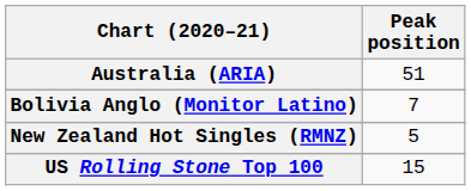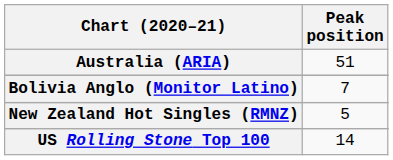 <table class="wikitable sortable plainrowheaders" style="text-align:center">
 <tr>
 <th scope="col">Chart (2020–21)</th>
 <th scope="col">Peak<br>position</th>
 </tr>
 <tr>
 <th scope="row">Australia (<a href='#'>ARIA</a>)</th>
 <td>51</td>
 </tr>
 <tr>
 </tr>
 <tr>
 </tr>
 <tr>
 <th scope="row">Bolivia Anglo (<a href='#'>Monitor Latino</a>)</th>
 <td>7</td>
 </tr>
 <tr>
 </tr>
 <tr>
 </tr>
 <tr>
 </tr>
 <tr>
 </tr>
 <tr>
 <th scope="row">New Zealand Hot Singles (<a href='#'>RMNZ</a>)</th>
 <td>5</td>
 </tr>
 <tr>
 </tr>
 <tr>
 </tr>
 <tr>
 </tr>
 <tr>
 </tr>
 <tr>
 </tr>
 <tr>
 <th scope="row">US <a href='#'><em>Rolling Stone</em> Top 100</a></th>
-<td>15</td>
+<td>14</td>
 </tr>
 </table>
